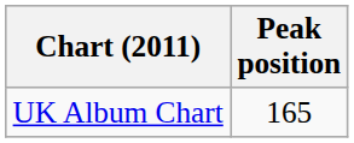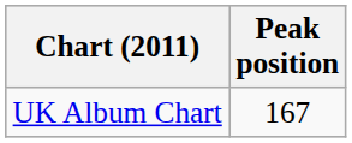 <table class="wikitable sortable">
 <tr>
 <th>Chart (2011)</th>
 <th>Peak<br>position</th>
 </tr>
 <tr>
 <td align="left"><a href='#'>UK Album Chart</a></td>
-<td style="text-align:center;">165</td>
+<td style="text-align:center;">167</td>
 </tr>
 </table>
